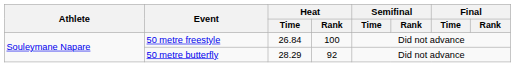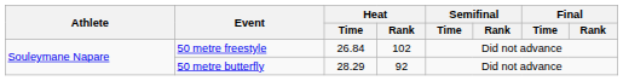 <table class="wikitable" style="text-align:center; font-size:90%; width:50%;">
 <tr>
 <th rowspan="2">Athlete</th>
 <th rowspan="2">Event</th>
 <th colspan="2">Heat</th>
 <th colspan="2">Semifinal</th>
 <th colspan="2">Final</th>
 </tr>
 <tr style="font-size:95%">
 <th>Time</th>
 <th>Rank</th>
 <th>Time</th>
 <th>Rank</th>
 <th>Time</th>
 <th>Rank</th>
 </tr>
 <tr>
 <td align=left rowspan=2><a href='#'>Souleymane Napare</a></td>
 <td align=left><a href='#'>50 metre freestyle</a></td>
 <td>26.84</td>
-<td>100</td>
+<td>102</td>
 <td colspan=4>Did not advance</td>
 </tr>
 <tr>
 <td align=left><a href='#'>50 metre butterfly</a></td>
 <td>28.29</td>
 <td>92</td>
 <td colspan=4>Did not advance</td>
 </tr>
 </table>
